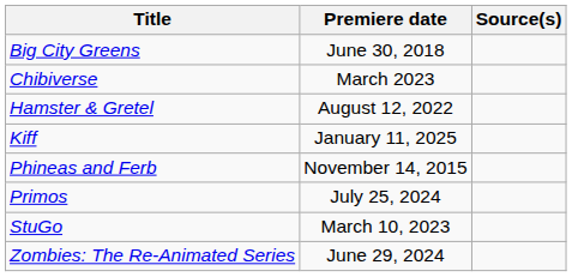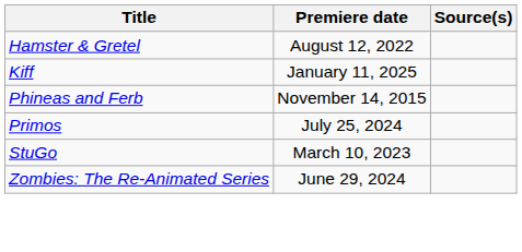 <table class="wikitable plainrowheaders sortable" style="text-align:center;">
 <tr>
 <th scope="col">Title</th>
 <th scope="col">Premiere date</th>
 <th class="unsortable">Source(s)</th>
-</tr>
-<tr>
-<td scope="row" style="text-align:left;"><em><a href='#'>Big City Greens</a></em></td>
-<td>June 30, 2018</td>
-<td></td>
-</tr>
-<tr>
-<td scope="row" style="text-align:left;"><em><a href='#'>Chibiverse</a></em></td>
-<td>March 2023</td>
-<td></td>
 </tr>
 <tr>
 <td scope="row" style="text-align:left;"><em><a href='#'>Hamster & Gretel</a></em></td>
 <td>August 12, 2022</td>
 <td></td>
 </tr>
 <tr>
 <td scope="row" style="text-align:left;"><em><a href='#'>Kiff</a></em></td>
 <td>January 11, 2025</td>
 <td></td>
 </tr>
 <tr>
 <td scope="row" style="text-align:left;"><em><a href='#'>Phineas and Ferb</a></em></td>
 <td>November 14, 2015</td>
 <td></td>
 </tr>
 <tr>
 <td scope="row" style="text-align:left;"><em><a href='#'>Primos</a></em></td>
 <td>July 25, 2024</td>
 <td></td>
 </tr>
 <tr>
 <td scope="row" style="text-align:left;"><em><a href='#'>StuGo</a></em></td>
 <td>March 10, 2023</td>
 <td></td>
 </tr>
 <tr>
 <td scope="row" style="text-align:left;"><em><a href='#'>Zombies: The Re-Animated Series</a></em></td>
 <td>June 29, 2024</td>
 <td></td>
 </tr>
 </table>
